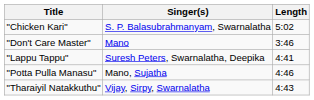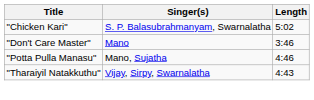 <table class="wikitable tracklist" style="font-size:95%;">
 <tr>
 <th>Title</th>
 <th>Singer(s)</th>
 <th>Length</th>
 </tr>
 <tr>
 <td>"Chicken Kari"</td>
 <td><a href='#'>S. P. Balasubrahmanyam</a>, Swarnalatha</td>
 <td>5:02</td>
 </tr>
 <tr>
 <td>"Don't Care Master"</td>
 <td><a href='#'>Mano</a></td>
 <td>3:46</td>
 </tr>
 <tr>
-<td>"Lappu Tappu"</td>
-<td><a href='#'>Suresh Peters</a>, Swarnalatha, Deepika</td>
-<td>4:41</td>
-</tr>
-<tr>
 <td>"Potta Pulla Manasu"</td>
 <td>Mano, <a href='#'>Sujatha</a></td>
 <td>4:46</td>
 </tr>
 <tr>
 <td>"Tharaiyil Natakkuthu"</td>
 <td><a href='#'>Vijay</a>, <a href='#'>Sirpy</a>, <a href='#'>Swarnalatha</a></td>
 <td>4:43</td>
 </tr>
 </table>
